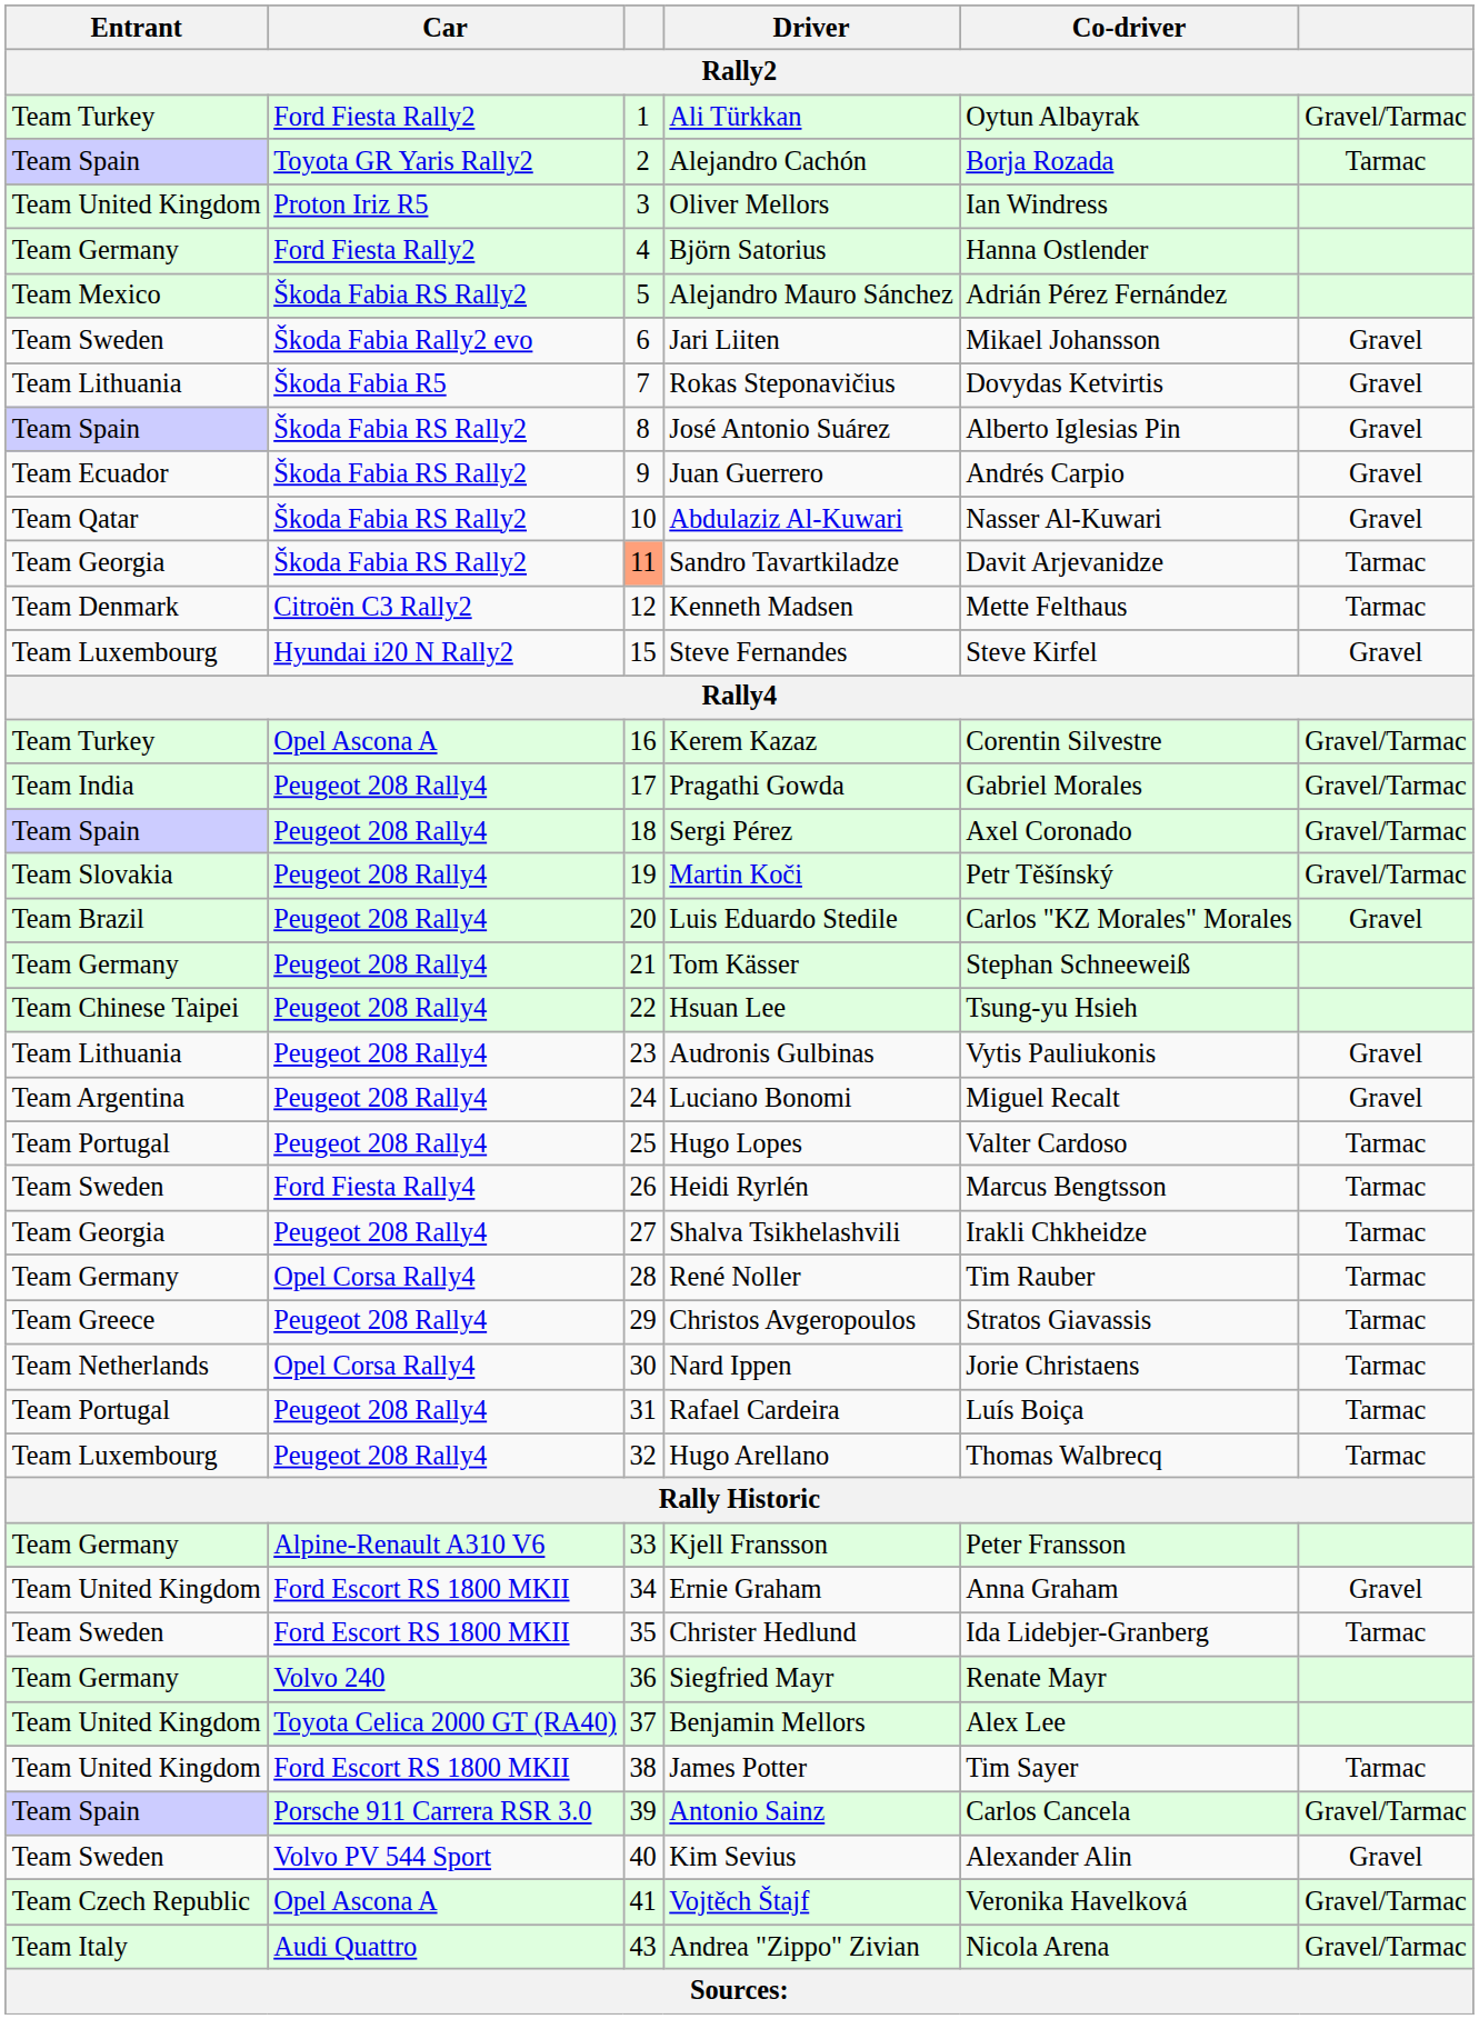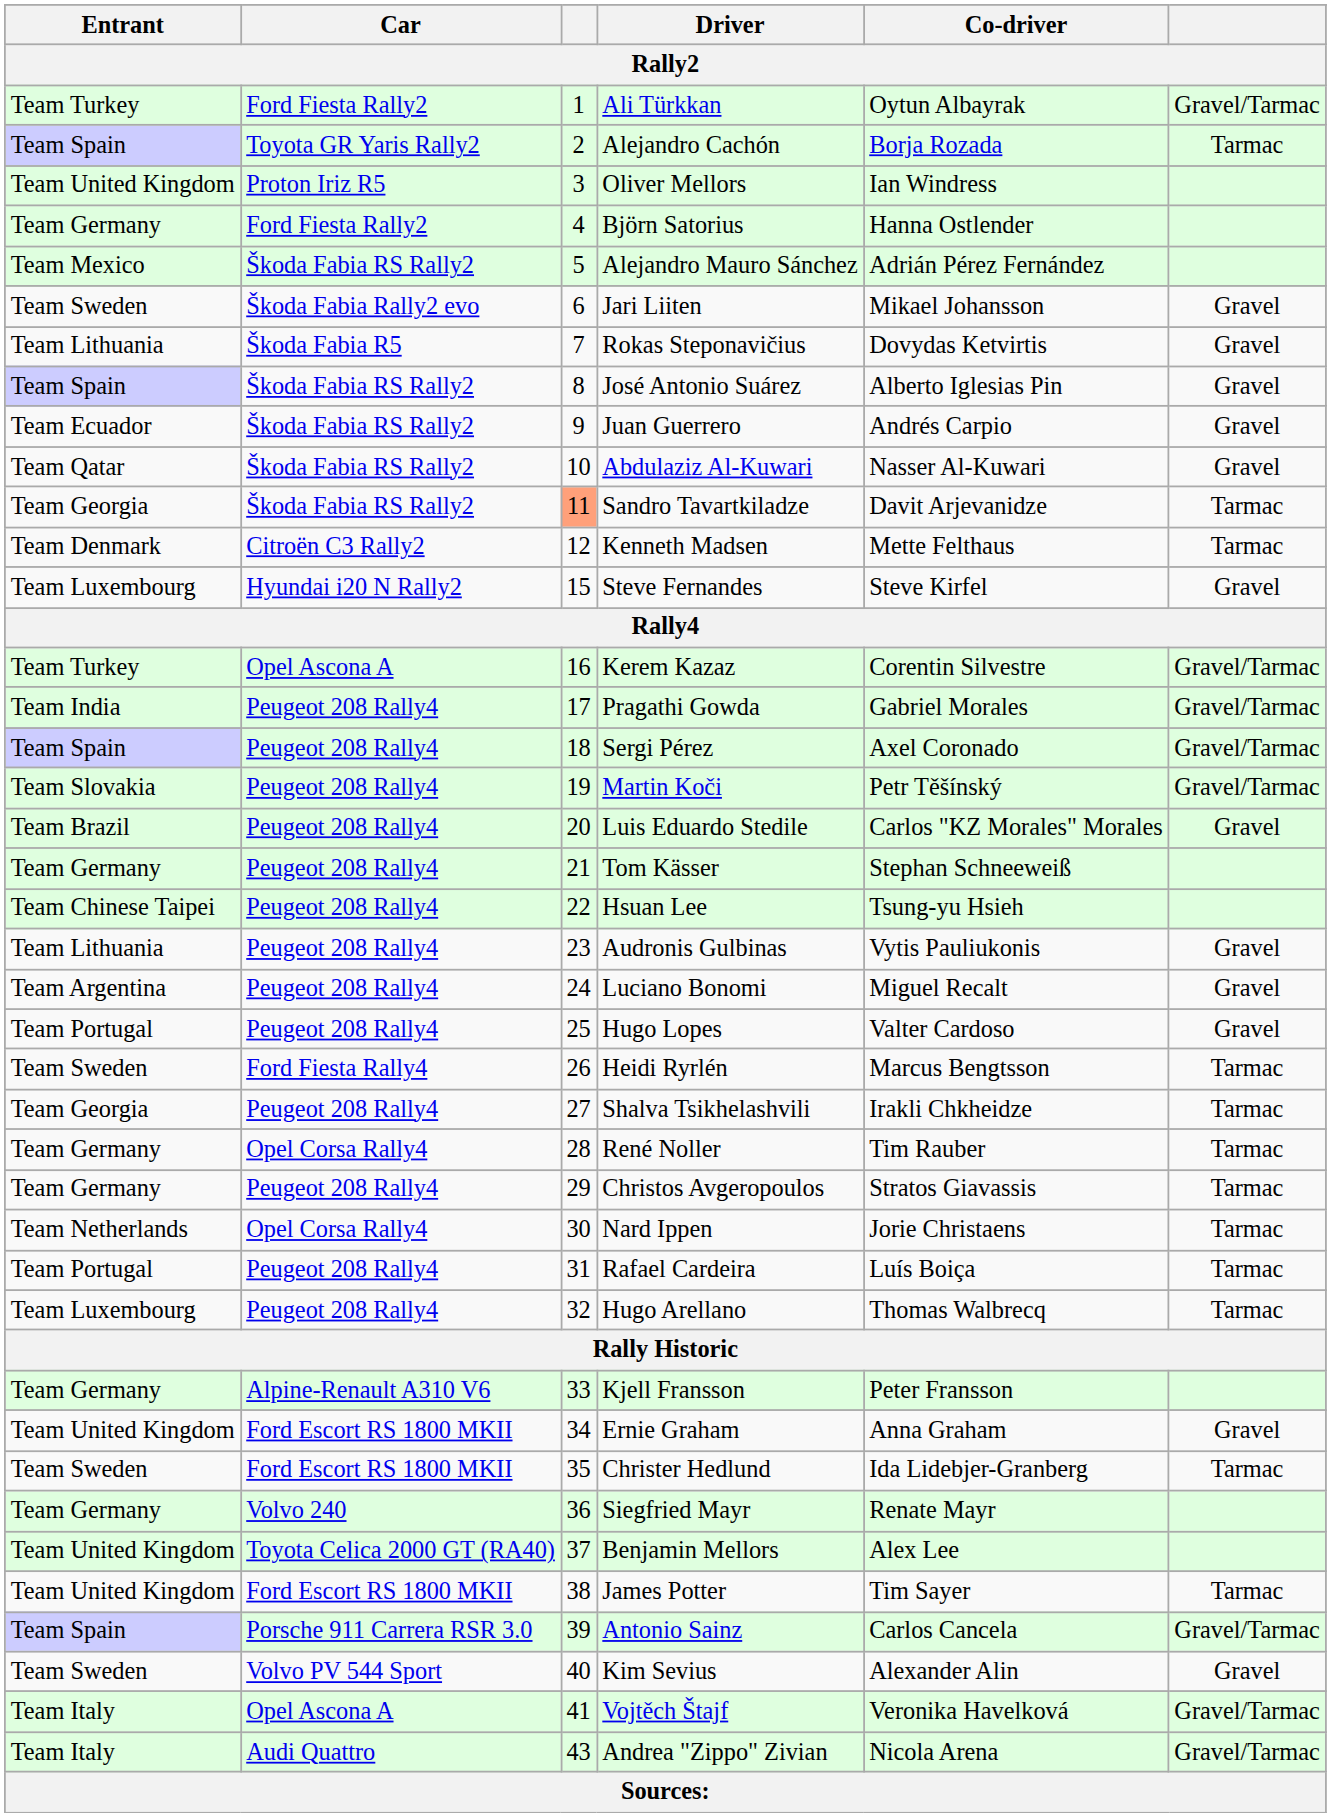 <table class="wikitable" style="font-size: 85%;">
 <tr>
 <th>Entrant</th>
 <th>Car</th>
 <th></th>
 <th>Driver</th>
 <th>Co-driver</th>
 <th></th>
 </tr>
 <tr>
 <th colspan="8">Rally2</th>
 </tr>
 <tr>
 <td style="background:#dfffdf;"> Team Turkey</td>
 <td style="background:#dfffdf;"><a href='#'>Ford Fiesta Rally2</a></td>
 <td style="background:#dfffdf;" align="center">1</td>
 <td style="background:#dfffdf;"> <a href='#'>Ali Türkkan</a></td>
 <td style="background:#dfffdf;"> Oytun Albayrak</td>
 <td style="background:#dfffdf;" align="center">Gravel/Tarmac</td>
 </tr>
 <tr>
 <td style="background:#ccccff"> Team Spain</td>
 <td style="background:#dfffdf;"><a href='#'>Toyota GR Yaris Rally2</a></td>
 <td style="background:#dfffdf;" align="center">2</td>
 <td style="background:#dfffdf;"> Alejandro Cachón</td>
 <td style="background:#dfffdf;"> <a href='#'>Borja Rozada</a></td>
 <td style="background:#dfffdf;" align="center">Tarmac</td>
 </tr>
 <tr>
 <td style="background:#dfffdf;"> Team United Kingdom</td>
 <td style="background:#dfffdf;"><a href='#'>Proton Iriz R5</a></td>
 <td style="background:#dfffdf;" align="center">3</td>
 <td style="background:#dfffdf;"> Oliver Mellors</td>
 <td style="background:#dfffdf;"> Ian Windress</td>
 <td style="background:#dfffdf;" align="center"></td>
 </tr>
 <tr>
 <td style="background:#dfffdf;"> Team Germany</td>
 <td style="background:#dfffdf;"><a href='#'>Ford Fiesta Rally2</a></td>
 <td style="background:#dfffdf;" align="center">4</td>
 <td style="background:#dfffdf;"> Björn Satorius</td>
 <td style="background:#dfffdf;"> Hanna Ostlender</td>
 <td style="background:#dfffdf;" align="center"></td>
 </tr>
 <tr>
 <td style="background:#dfffdf;"> Team Mexico</td>
 <td style="background:#dfffdf;"><a href='#'>Škoda Fabia RS Rally2</a></td>
 <td style="background:#dfffdf;" align="center">5</td>
 <td style="background:#dfffdf;"> Alejandro Mauro Sánchez</td>
 <td style="background:#dfffdf;"> Adrián Pérez Fernández</td>
 <td style="background:#dfffdf;" align="center"></td>
 </tr>
 <tr>
 <td> Team Sweden</td>
 <td><a href='#'>Škoda Fabia Rally2 evo</a></td>
 <td align="center">6</td>
 <td> Jari Liiten</td>
 <td> Mikael Johansson</td>
 <td align="center">Gravel</td>
 </tr>
 <tr>
 <td> Team Lithuania</td>
 <td><a href='#'>Škoda Fabia R5</a></td>
 <td align="center">7</td>
 <td> Rokas Steponavičius</td>
 <td> Dovydas Ketvirtis</td>
 <td align="center">Gravel</td>
 </tr>
 <tr>
 <td style="background:#ccccff"> Team Spain</td>
 <td><a href='#'>Škoda Fabia RS Rally2</a></td>
 <td align="center">8</td>
 <td> José Antonio Suárez</td>
 <td> Alberto Iglesias Pin</td>
 <td align="center">Gravel</td>
 </tr>
 <tr>
 <td> Team Ecuador</td>
 <td><a href='#'>Škoda Fabia RS Rally2</a></td>
 <td align="center">9</td>
 <td> Juan Guerrero</td>
 <td> Andrés Carpio</td>
 <td align="center">Gravel</td>
 </tr>
 <tr>
 <td> Team Qatar</td>
 <td><a href='#'>Škoda Fabia RS Rally2</a></td>
 <td align="center">10</td>
 <td> <a href='#'>Abdulaziz Al-Kuwari</a></td>
 <td> Nasser Al-Kuwari</td>
 <td align="center">Gravel</td>
 </tr>
 <tr>
 <td> Team Georgia</td>
 <td><a href='#'>Škoda Fabia RS Rally2</a></td>
 <td align="center" style="background: lightsalmon;">11</td>
 <td> Sandro Tavartkiladze</td>
 <td> Davit Arjevanidze</td>
 <td align="center">Tarmac</td>
 </tr>
 <tr>
 <td> Team Denmark</td>
 <td><a href='#'>Citroën C3 Rally2</a></td>
 <td align="center">12</td>
 <td> Kenneth Madsen</td>
 <td> Mette Felthaus</td>
 <td align="center">Tarmac</td>
 </tr>
 <tr>
 <td> Team Luxembourg</td>
 <td><a href='#'>Hyundai i20 N Rally2</a></td>
 <td align="center">15</td>
 <td> Steve Fernandes</td>
 <td> Steve Kirfel</td>
 <td align="center">Gravel</td>
 </tr>
 <tr>
 <th colspan="8">Rally4</th>
 </tr>
 <tr>
 <td style="background:#dfffdf;"> Team Turkey</td>
 <td style="background:#dfffdf;"><a href='#'>Opel Ascona A</a></td>
 <td style="background:#dfffdf;" align="center">16</td>
 <td style="background:#dfffdf;"> Kerem Kazaz</td>
 <td style="background:#dfffdf;"> Corentin Silvestre</td>
 <td style="background:#dfffdf;" align="center">Gravel/Tarmac</td>
 </tr>
 <tr>
 <td style="background:#dfffdf;"> Team India</td>
 <td style="background:#dfffdf;"><a href='#'>Peugeot 208 Rally4</a></td>
 <td style="background:#dfffdf;" align="center">17</td>
 <td style="background:#dfffdf;"> Pragathi Gowda</td>
 <td style="background:#dfffdf;"> Gabriel Morales</td>
 <td style="background:#dfffdf;" align="center">Gravel/Tarmac</td>
 </tr>
 <tr>
 <td style="background:#ccccff"> Team Spain</td>
 <td style="background:#dfffdf;"><a href='#'>Peugeot 208 Rally4</a></td>
 <td style="background:#dfffdf;" align="center">18</td>
 <td style="background:#dfffdf;"> Sergi Pérez</td>
 <td style="background:#dfffdf;"> Axel Coronado</td>
 <td style="background:#dfffdf;" align="center">Gravel/Tarmac</td>
 </tr>
 <tr>
 <td style="background:#dfffdf;"> Team Slovakia</td>
 <td style="background:#dfffdf;"><a href='#'>Peugeot 208 Rally4</a></td>
 <td style="background:#dfffdf;" align="center">19</td>
 <td style="background:#dfffdf;"> <a href='#'>Martin Koči</a></td>
 <td style="background:#dfffdf;"> Petr Těšínský</td>
 <td style="background:#dfffdf;" align="center">Gravel/Tarmac</td>
 </tr>
 <tr>
 <td style="background:#dfffdf;"> Team Brazil</td>
 <td style="background:#dfffdf;"><a href='#'>Peugeot 208 Rally4</a></td>
 <td style="background:#dfffdf;" align="center">20</td>
 <td style="background:#dfffdf;"> Luis Eduardo Stedile</td>
 <td style="background:#dfffdf;"> Carlos "KZ Morales" Morales</td>
 <td style="background:#dfffdf;" align="center">Gravel</td>
 </tr>
 <tr>
 <td style="background:#dfffdf;"> Team Germany</td>
 <td style="background:#dfffdf;"><a href='#'>Peugeot 208 Rally4</a></td>
 <td style="background:#dfffdf;" align="center">21</td>
 <td style="background:#dfffdf;"> Tom Kässer</td>
 <td style="background:#dfffdf;"> Stephan Schneeweiß</td>
 <td style="background:#dfffdf;" align="center"></td>
 </tr>
 <tr>
 <td style="background:#dfffdf;"> Team Chinese Taipei</td>
 <td style="background:#dfffdf;"><a href='#'>Peugeot 208 Rally4</a></td>
 <td style="background:#dfffdf;" align="center">22</td>
 <td style="background:#dfffdf;"> Hsuan Lee</td>
 <td style="background:#dfffdf;"> Tsung-yu Hsieh</td>
 <td style="background:#dfffdf;" align="center"></td>
 </tr>
 <tr>
 <td> Team Lithuania</td>
 <td><a href='#'>Peugeot 208 Rally4</a></td>
 <td align="center">23</td>
 <td> Audronis Gulbinas</td>
 <td> Vytis Pauliukonis</td>
 <td align="center">Gravel</td>
 </tr>
 <tr>
 <td> Team Argentina</td>
 <td><a href='#'>Peugeot 208 Rally4</a></td>
 <td align="center">24</td>
 <td> Luciano Bonomi</td>
 <td> Miguel Recalt</td>
 <td align="center">Gravel</td>
 </tr>
 <tr>
 <td> Team Portugal</td>
 <td><a href='#'>Peugeot 208 Rally4</a></td>
 <td align="center">25</td>
 <td> Hugo Lopes</td>
 <td> Valter Cardoso</td>
-<td align="center">Tarmac</td>
+<td align="center">Gravel</td>
 </tr>
 <tr>
 <td> Team Sweden</td>
 <td><a href='#'>Ford Fiesta Rally4</a></td>
 <td align="center">26</td>
 <td> Heidi Ryrlén</td>
 <td> Marcus Bengtsson</td>
 <td align="center">Tarmac</td>
 </tr>
 <tr>
 <td> Team Georgia</td>
 <td><a href='#'>Peugeot 208 Rally4</a></td>
 <td align="center">27</td>
 <td> Shalva Tsikhelashvili</td>
 <td> Irakli Chkheidze</td>
 <td align="center">Tarmac</td>
 </tr>
 <tr>
 <td> Team Germany</td>
 <td><a href='#'>Opel Corsa Rally4</a></td>
 <td align="center">28</td>
 <td> René Noller</td>
 <td> Tim Rauber</td>
 <td align="center">Tarmac</td>
 </tr>
 <tr>
-<td> Team Greece</td>
+<td> Team Germany</td>
 <td><a href='#'>Peugeot 208 Rally4</a></td>
 <td align="center">29</td>
 <td> Christos Avgeropoulos</td>
 <td> Stratos Giavassis</td>
 <td align="center">Tarmac</td>
 </tr>
 <tr>
 <td> Team Netherlands</td>
 <td><a href='#'>Opel Corsa Rally4</a></td>
 <td align="center">30</td>
 <td> Nard Ippen</td>
 <td> Jorie Christaens</td>
 <td align="center">Tarmac</td>
 </tr>
 <tr>
 <td> Team Portugal</td>
 <td><a href='#'>Peugeot 208 Rally4</a></td>
 <td align="center">31</td>
 <td> Rafael Cardeira</td>
 <td> Luís Boiça</td>
 <td align="center">Tarmac</td>
 </tr>
 <tr>
 <td> Team Luxembourg</td>
 <td><a href='#'>Peugeot 208 Rally4</a></td>
 <td align="center">32</td>
 <td> Hugo Arellano</td>
 <td> Thomas Walbrecq</td>
 <td align="center">Tarmac</td>
 </tr>
 <tr>
 <th colspan="8">Rally Historic</th>
 </tr>
 <tr>
 <td style="background:#dfffdf;"> Team Germany</td>
 <td style="background:#dfffdf;"><a href='#'>Alpine-Renault A310 V6</a></td>
 <td style="background:#dfffdf;" align="center">33</td>
 <td style="background:#dfffdf;"> Kjell Fransson</td>
 <td style="background:#dfffdf;"> Peter Fransson</td>
 <td style="background:#dfffdf;" align="center"></td>
 </tr>
 <tr>
 <td> Team United Kingdom</td>
 <td><a href='#'>Ford Escort RS 1800 MKII</a></td>
 <td align="center">34</td>
 <td> Ernie Graham</td>
 <td> Anna Graham</td>
 <td align="center">Gravel</td>
 </tr>
 <tr>
 <td> Team Sweden</td>
 <td><a href='#'>Ford Escort RS 1800 MKII</a></td>
 <td align="center">35</td>
 <td> Christer Hedlund</td>
 <td> Ida Lidebjer-Granberg</td>
 <td align="center">Tarmac</td>
 </tr>
 <tr>
 <td style="background:#dfffdf;"> Team Germany</td>
 <td style="background:#dfffdf;"><a href='#'>Volvo 240</a></td>
 <td style="background:#dfffdf;" align="center">36</td>
 <td style="background:#dfffdf;"> Siegfried Mayr</td>
 <td style="background:#dfffdf;"> Renate Mayr</td>
 <td style="background:#dfffdf;" align="center"></td>
 </tr>
 <tr>
 <td style="background:#dfffdf;"> Team United Kingdom</td>
 <td style="background:#dfffdf;"><a href='#'>Toyota Celica 2000 GT (RA40)</a></td>
 <td style="background:#dfffdf;" align="center">37</td>
 <td style="background:#dfffdf;"> Benjamin Mellors</td>
 <td style="background:#dfffdf;"> Alex Lee</td>
 <td style="background:#dfffdf;" align="center"></td>
 </tr>
 <tr>
 <td> Team United Kingdom</td>
 <td><a href='#'>Ford Escort RS 1800 MKII</a></td>
 <td align="center">38</td>
 <td> James Potter</td>
 <td> Tim Sayer</td>
 <td align="center">Tarmac</td>
 </tr>
 <tr>
 <td style="background:#ccccff"> Team Spain</td>
 <td style="background:#dfffdf;"><a href='#'>Porsche 911 Carrera RSR 3.0</a></td>
 <td style="background:#dfffdf;" align="center">39</td>
 <td style="background:#dfffdf;"> <a href='#'>Antonio Sainz</a></td>
 <td style="background:#dfffdf;"> Carlos Cancela</td>
 <td style="background:#dfffdf;" align="center">Gravel/Tarmac</td>
 </tr>
 <tr>
 <td> Team Sweden</td>
 <td><a href='#'>Volvo PV 544 Sport</a></td>
 <td align="center">40</td>
 <td> Kim Sevius</td>
 <td> Alexander Alin</td>
 <td align="center">Gravel</td>
 </tr>
 <tr>
-<td style="background:#dfffdf;"> Team Czech Republic</td>
+<td style="background:#dfffdf;"> Team Italy</td>
 <td style="background:#dfffdf;"><a href='#'>Opel Ascona A</a></td>
 <td style="background:#dfffdf;" align="center">41</td>
 <td style="background:#dfffdf;"> <a href='#'>Vojtěch Štajf</a></td>
 <td style="background:#dfffdf;"> Veronika Havelková</td>
 <td style="background:#dfffdf;" align="center">Gravel/Tarmac</td>
 </tr>
 <tr>
 <td style="background:#dfffdf;"> Team Italy</td>
 <td style="background:#dfffdf;"><a href='#'>Audi Quattro</a></td>
 <td style="background:#dfffdf;" align="center">43</td>
 <td style="background:#dfffdf;"> Andrea "Zippo" Zivian</td>
 <td style="background:#dfffdf;"> Nicola Arena</td>
 <td style="background:#dfffdf;" align="center">Gravel/Tarmac</td>
 </tr>
 <tr>
 <th colspan="6">Sources:</th>
 </tr>
 </table>
